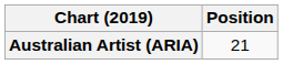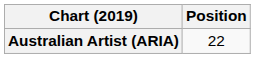 <table class="wikitable plainrowheaders" style="text-align:center">
 <tr>
 <th scope="col">Chart (2019)</th>
 <th scope="col">Position</th>
 </tr>
 <tr>
 <th scope="row">Australian Artist (ARIA)</th>
-<td>21</td>
+<td>22</td>
 </tr>
 </table>
